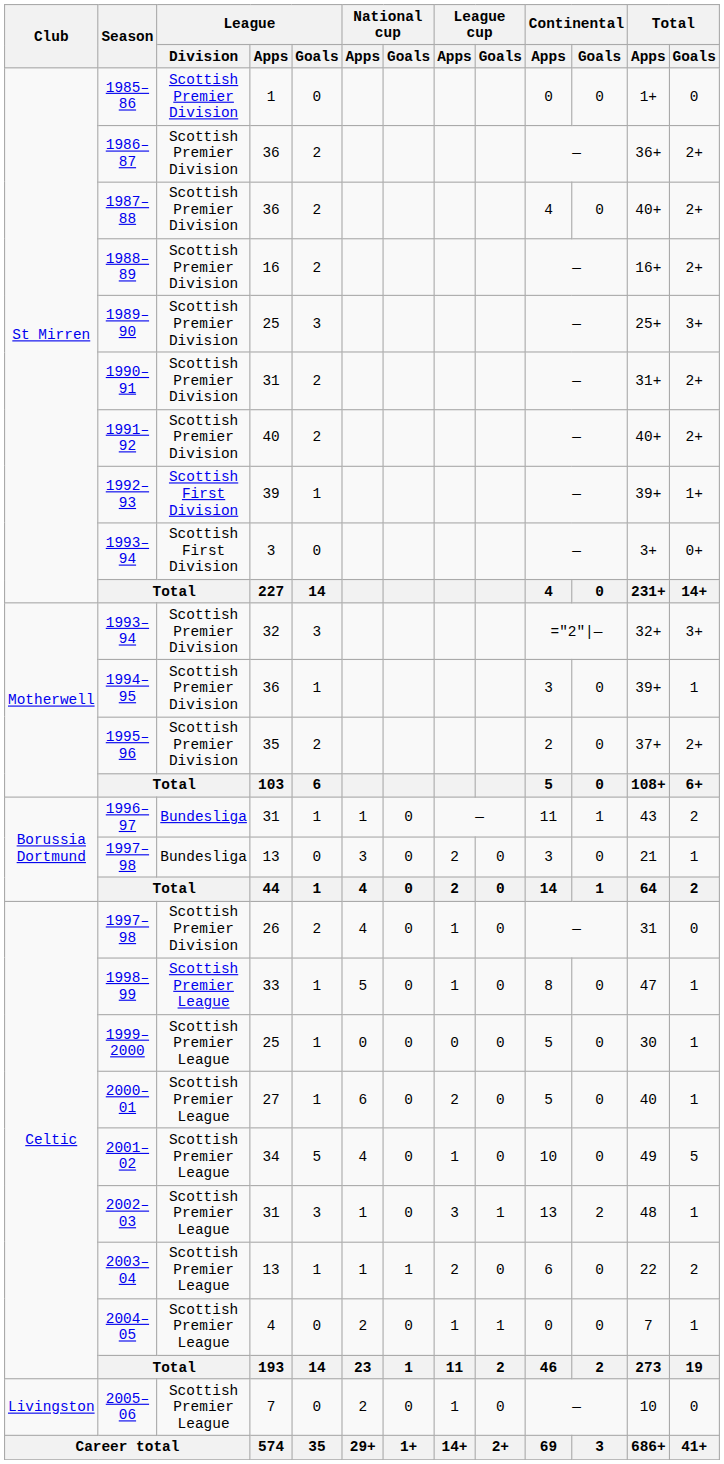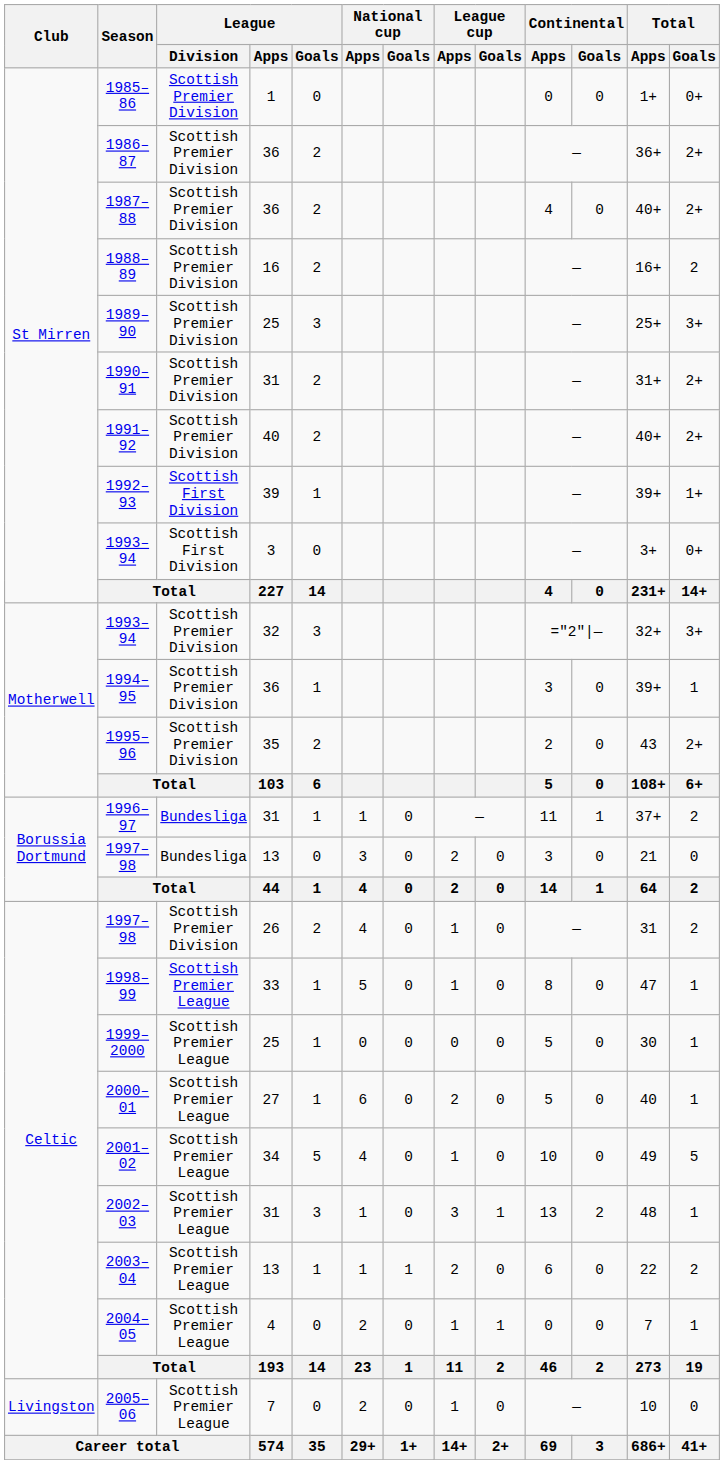 <table class="wikitable" style="text-align: center;">
 <tr>
 <th rowspan="2">Club</th>
 <th rowspan="2">Season</th>
 <th colspan="3">League</th>
 <th colspan="2">National cup</th>
 <th colspan="2">League cup</th>
 <th colspan="2">Continental</th>
 <th colspan="2">Total</th>
 </tr>
 <tr>
 <th>Division</th>
 <th>Apps</th>
 <th>Goals</th>
 <th>Apps</th>
 <th>Goals</th>
 <th>Apps</th>
 <th>Goals</th>
 <th>Apps</th>
 <th>Goals</th>
 <th>Apps</th>
 <th>Goals</th>
 </tr>
 <tr>
 <td rowspan="10"><a href='#'>St Mirren</a></td>
 <td><a href='#'>1985–86</a></td>
 <td><a href='#'>Scottish Premier Division</a></td>
 <td>1</td>
 <td>0</td>
 <td></td>
 <td></td>
 <td></td>
 <td></td>
 <td>0</td>
 <td>0</td>
 <td>1+</td>
-<td>0</td>
+<td>0+</td>
 </tr>
 <tr>
 <td><a href='#'>1986–87</a></td>
 <td>Scottish Premier Division</td>
 <td>36</td>
 <td>2</td>
 <td></td>
 <td></td>
 <td></td>
 <td></td>
 <td colspan="2">—</td>
 <td>36+</td>
 <td>2+</td>
 </tr>
 <tr>
 <td><a href='#'>1987–88</a></td>
 <td>Scottish Premier Division</td>
 <td>36</td>
 <td>2</td>
 <td></td>
 <td></td>
 <td></td>
 <td></td>
 <td>4</td>
 <td>0</td>
 <td>40+</td>
 <td>2+</td>
 </tr>
 <tr>
 <td><a href='#'>1988–89</a></td>
 <td>Scottish Premier Division</td>
 <td>16</td>
 <td>2</td>
 <td></td>
 <td></td>
 <td></td>
 <td></td>
 <td colspan="2">—</td>
 <td>16+</td>
-<td>2+</td>
+<td>2</td>
 </tr>
 <tr>
 <td><a href='#'>1989–90</a></td>
 <td>Scottish Premier Division</td>
 <td>25</td>
 <td>3</td>
 <td></td>
 <td></td>
 <td></td>
 <td></td>
 <td colspan="2">—</td>
 <td>25+</td>
 <td>3+</td>
 </tr>
 <tr>
 <td><a href='#'>1990–91</a></td>
 <td>Scottish Premier Division</td>
 <td>31</td>
 <td>2</td>
 <td></td>
 <td></td>
 <td></td>
 <td></td>
 <td colspan="2">—</td>
 <td>31+</td>
 <td>2+</td>
 </tr>
 <tr>
 <td><a href='#'>1991–92</a></td>
 <td>Scottish Premier Division</td>
 <td>40</td>
 <td>2</td>
 <td></td>
 <td></td>
 <td></td>
 <td></td>
 <td colspan="2">—</td>
 <td>40+</td>
 <td>2+</td>
 </tr>
 <tr>
 <td><a href='#'>1992–93</a></td>
 <td><a href='#'>Scottish First Division</a></td>
 <td>39</td>
 <td>1</td>
 <td></td>
 <td></td>
 <td></td>
 <td></td>
 <td colspan="2">—</td>
 <td>39+</td>
 <td>1+</td>
 </tr>
 <tr>
 <td><a href='#'>1993–94</a></td>
 <td>Scottish First Division</td>
 <td>3</td>
 <td>0</td>
 <td></td>
 <td></td>
 <td></td>
 <td></td>
 <td colspan="2">—</td>
 <td>3+</td>
 <td>0+</td>
 </tr>
 <tr>
 <th colspan="2">Total</th>
 <th>227</th>
 <th>14</th>
 <th></th>
 <th></th>
 <th></th>
 <th></th>
 <th>4</th>
 <th>0</th>
 <th>231+</th>
 <th>14+</th>
 </tr>
 <tr>
 <td rowspan="4"><a href='#'>Motherwell</a></td>
 <td><a href='#'>1993–94</a></td>
 <td>Scottish Premier Division</td>
 <td>32</td>
 <td>3</td>
 <td></td>
 <td></td>
 <td></td>
 <td></td>
 <td colspan="2">="2"|—</td>
 <td>32+</td>
 <td>3+</td>
 </tr>
 <tr>
 <td><a href='#'>1994–95</a></td>
 <td>Scottish Premier Division</td>
 <td>36</td>
 <td>1</td>
 <td></td>
 <td></td>
 <td></td>
 <td></td>
 <td>3</td>
 <td>0</td>
 <td>39+</td>
 <td>1</td>
 </tr>
 <tr>
 <td><a href='#'>1995–96</a></td>
 <td>Scottish Premier Division</td>
 <td>35</td>
 <td>2</td>
 <td></td>
 <td></td>
 <td></td>
 <td></td>
 <td>2</td>
 <td>0</td>
-<td>37+</td>
+<td>43</td>
 <td>2+</td>
 </tr>
 <tr>
 <th colspan="2">Total</th>
 <th>103</th>
 <th>6</th>
 <th></th>
 <th></th>
 <th></th>
 <th></th>
 <th>5</th>
 <th>0</th>
 <th>108+</th>
 <th>6+</th>
 </tr>
 <tr>
 <td rowspan="3"><a href='#'>Borussia Dortmund</a></td>
 <td><a href='#'>1996–97</a></td>
 <td><a href='#'>Bundesliga</a></td>
 <td>31</td>
 <td>1</td>
 <td>1</td>
 <td>0</td>
 <td colspan="2">—</td>
 <td>11</td>
 <td>1</td>
-<td>43</td>
+<td>37+</td>
 <td>2</td>
 </tr>
 <tr>
 <td><a href='#'>1997–98</a></td>
 <td>Bundesliga</td>
 <td>13</td>
 <td>0</td>
 <td>3</td>
 <td>0</td>
 <td>2</td>
 <td>0</td>
 <td>3</td>
 <td>0</td>
 <td>21</td>
-<td>1</td>
+<td>0</td>
 </tr>
 <tr>
 <th colspan="2">Total</th>
 <th>44</th>
 <th>1</th>
 <th>4</th>
 <th>0</th>
 <th>2</th>
 <th>0</th>
 <th>14</th>
 <th>1</th>
 <th>64</th>
 <th>2</th>
 </tr>
 <tr>
 <td rowspan="9"><a href='#'>Celtic</a></td>
 <td><a href='#'>1997–98</a></td>
 <td>Scottish Premier Division</td>
 <td>26</td>
 <td>2</td>
 <td>4</td>
 <td>0</td>
 <td>1</td>
 <td>0</td>
 <td colspan="2">—</td>
 <td>31</td>
-<td>0</td>
+<td>2</td>
 </tr>
 <tr>
 <td><a href='#'>1998–99</a></td>
 <td><a href='#'>Scottish Premier League</a></td>
 <td>33</td>
 <td>1</td>
 <td>5</td>
 <td>0</td>
 <td>1</td>
 <td>0</td>
 <td>8</td>
 <td>0</td>
 <td>47</td>
 <td>1</td>
 </tr>
 <tr>
 <td><a href='#'>1999–2000</a></td>
 <td>Scottish Premier League</td>
 <td>25</td>
 <td>1</td>
 <td>0</td>
 <td>0</td>
 <td>0</td>
 <td>0</td>
 <td>5</td>
 <td>0</td>
 <td>30</td>
 <td>1</td>
 </tr>
 <tr>
 <td><a href='#'>2000–01</a></td>
 <td>Scottish Premier League</td>
 <td>27</td>
 <td>1</td>
 <td>6</td>
 <td>0</td>
 <td>2</td>
 <td>0</td>
 <td>5</td>
 <td>0</td>
 <td>40</td>
 <td>1</td>
 </tr>
 <tr>
 <td><a href='#'>2001–02</a></td>
 <td>Scottish Premier League</td>
 <td>34</td>
 <td>5</td>
 <td>4</td>
 <td>0</td>
 <td>1</td>
 <td>0</td>
 <td>10</td>
 <td>0</td>
 <td>49</td>
 <td>5</td>
 </tr>
 <tr>
 <td><a href='#'>2002–03</a></td>
 <td>Scottish Premier League</td>
 <td>31</td>
 <td>3</td>
 <td>1</td>
 <td>0</td>
 <td>3</td>
 <td>1</td>
 <td>13</td>
 <td>2</td>
 <td>48</td>
 <td>1</td>
 </tr>
 <tr>
 <td><a href='#'>2003–04</a></td>
 <td>Scottish Premier League</td>
 <td>13</td>
 <td>1</td>
 <td>1</td>
 <td>1</td>
 <td>2</td>
 <td>0</td>
 <td>6</td>
 <td>0</td>
 <td>22</td>
 <td>2</td>
 </tr>
 <tr>
 <td><a href='#'>2004–05</a></td>
 <td>Scottish Premier League</td>
 <td>4</td>
 <td>0</td>
 <td>2</td>
 <td>0</td>
 <td>1</td>
 <td>1</td>
 <td>0</td>
 <td>0</td>
 <td>7</td>
 <td>1</td>
 </tr>
 <tr>
 <th colspan="2">Total</th>
 <th>193</th>
 <th>14</th>
 <th>23</th>
 <th>1</th>
 <th>11</th>
 <th>2</th>
 <th>46</th>
 <th>2</th>
 <th>273</th>
 <th>19</th>
 </tr>
 <tr>
 <td><a href='#'>Livingston</a></td>
 <td><a href='#'>2005–06</a></td>
 <td>Scottish Premier League</td>
 <td>7</td>
 <td>0</td>
 <td>2</td>
 <td>0</td>
 <td>1</td>
 <td>0</td>
 <td colspan="2">—</td>
 <td>10</td>
 <td>0</td>
 </tr>
 <tr>
 <th colspan="3">Career total</th>
 <th>574</th>
 <th>35</th>
 <th>29+</th>
 <th>1+</th>
 <th>14+</th>
 <th>2+</th>
 <th>69</th>
 <th>3</th>
 <th>686+</th>
 <th>41+</th>
 </tr>
 </table>
